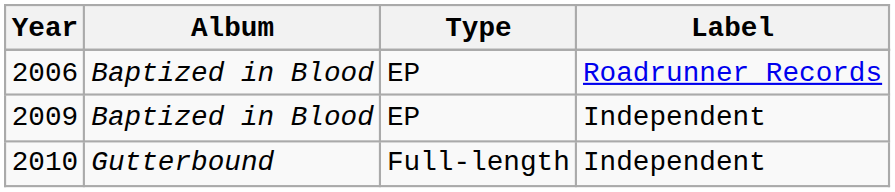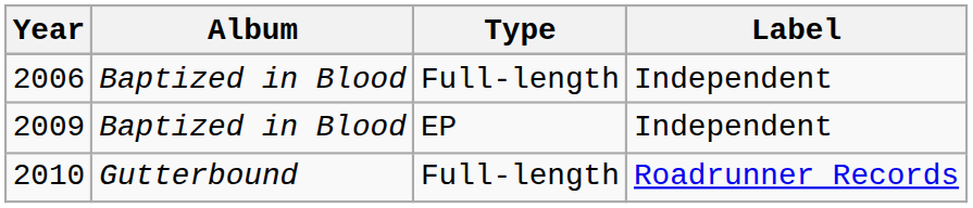 <table class="wikitable">
 <tr>
 <th>Year</th>
 <th>Album</th>
 <th>Type</th>
 <th>Label</th>
 </tr>
 <tr>
 </tr>
 <tr>
 <td>2006</td>
 <td><em>Baptized in Blood</em></td>
-<td>EP</td>
-<td><a href='#'>Roadrunner Records</a></td>
+<td>Full-length</td>
+<td>Independent</td>
 </tr>
 <tr>
 <td>2009</td>
 <td><em>Baptized in Blood</em></td>
 <td>EP</td>
 <td>Independent</td>
 </tr>
 <tr>
 <td>2010</td>
 <td><em>Gutterbound</em></td>
 <td>Full-length</td>
-<td>Independent</td>
+<td><a href='#'>Roadrunner Records</a></td>
 </tr>
 </table>
